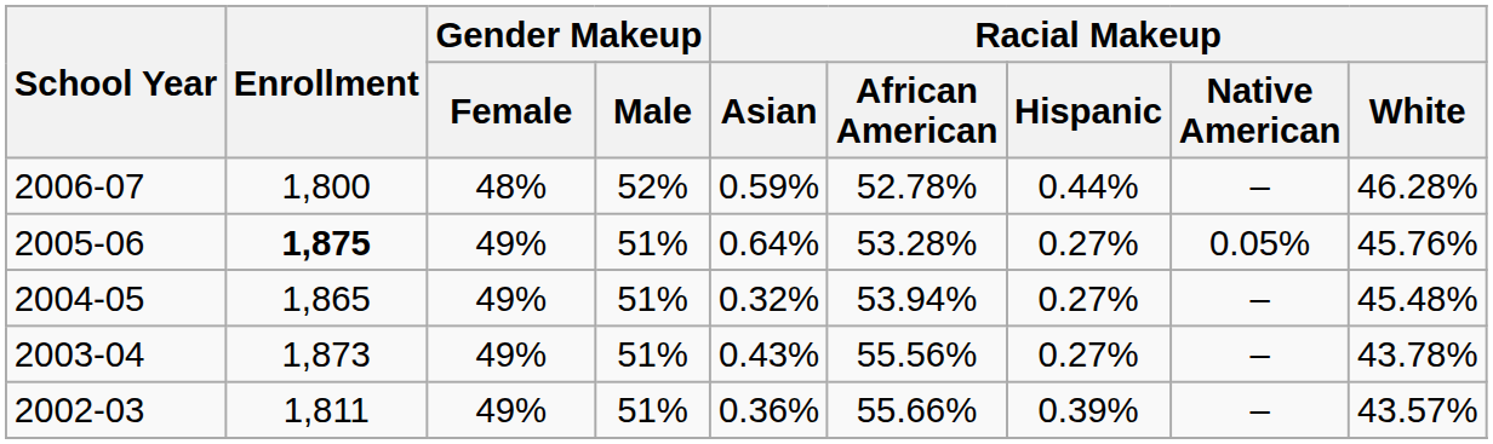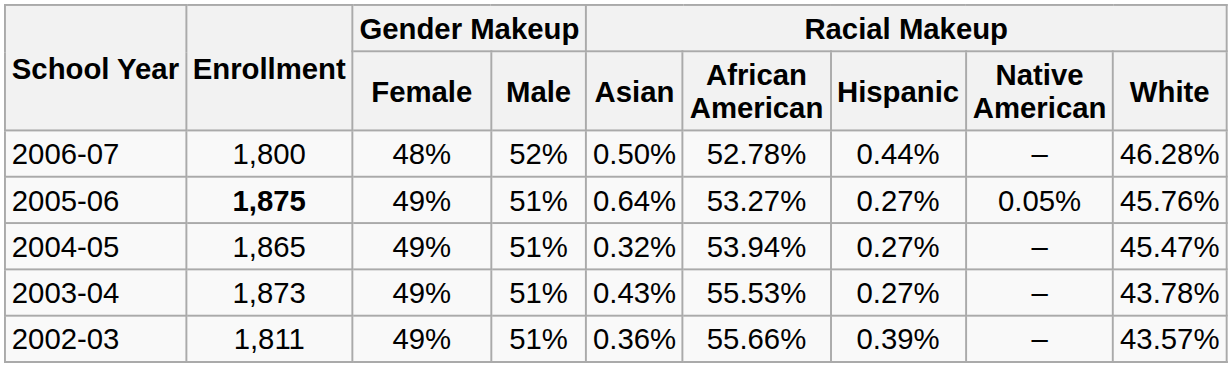 <table class="wikitable" style="font-size: 95%;">
 <tr>
 <th rowspan="2">School Year</th>
 <th rowspan="2">Enrollment</th>
 <th colspan="2">Gender Makeup</th>
 <th colspan="5">Racial Makeup</th>
 </tr>
 <tr>
 <th>Female</th>
 <th>Male</th>
 <th>Asian</th>
 <th>African <br>American</th>
 <th>Hispanic</th>
 <th>Native <br>American</th>
 <th>White</th>
 </tr>
 <tr>
 <td align="left">2006-07</td>
 <td align="center">1,800</td>
 <td align="center">48%</td>
 <td align="center">52%</td>
-<td align="center">0.59%</td>
+<td align="center">0.50%</td>
 <td align="center">52.78%</td>
 <td align="center">0.44%</td>
 <td align="center">–</td>
 <td align="center">46.28%</td>
 </tr>
 <tr>
 <td align="left">2005-06</td>
 <td align="center"><strong>1,875</strong></td>
 <td align="center">49%</td>
 <td align="center">51%</td>
 <td align="center">0.64%</td>
-<td align="center">53.28%</td>
+<td align="center">53.27%</td>
 <td align="center">0.27%</td>
 <td align="center">0.05%</td>
 <td align="center">45.76%</td>
 </tr>
 <tr>
 <td align="left">2004-05</td>
 <td align="center">1,865</td>
 <td align="center">49%</td>
 <td align="center">51%</td>
 <td align="center">0.32%</td>
 <td align="center">53.94%</td>
 <td align="center">0.27%</td>
 <td align="center">–</td>
-<td align="center">45.48%</td>
+<td align="center">45.47%</td>
 </tr>
 <tr>
 <td align="left">2003-04</td>
 <td align="center">1,873</td>
 <td align="center">49%</td>
 <td align="center">51%</td>
 <td align="center">0.43%</td>
-<td align="center">55.56%</td>
+<td align="center">55.53%</td>
 <td align="center">0.27%</td>
 <td align="center">–</td>
 <td align="center">43.78%</td>
 </tr>
 <tr>
 <td align="left">2002-03</td>
 <td align="center">1,811</td>
 <td align="center">49%</td>
 <td align="center">51%</td>
 <td align="center">0.36%</td>
 <td align="center">55.66%</td>
 <td align="center">0.39%</td>
 <td align="center">–</td>
 <td align="center">43.57%</td>
 </tr>
 <tr>
 </tr>
 </table>
